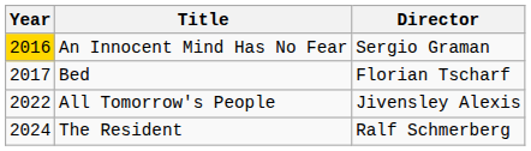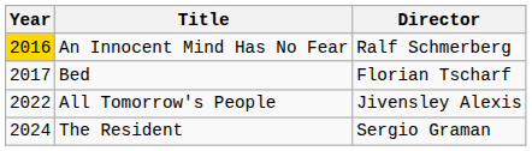 <table class="wikitable">
 <tr>
 <th>Year</th>
 <th>Title</th>
 <th>Director</th>
 </tr>
 <tr>
 <td style="background: gold;">2016</td>
 <td>An Innocent Mind Has No Fear</td>
-<td>Sergio Graman</td>
+<td>Ralf Schmerberg</td>
 </tr>
 <tr>
 <td>2017</td>
 <td>Bed</td>
 <td>Florian Tscharf</td>
 </tr>
 <tr>
 <td>2022</td>
 <td>All Tomorrow's People</td>
 <td>Jivensley Alexis</td>
 </tr>
 <tr>
 <td>2024</td>
 <td>The Resident</td>
-<td>Ralf Schmerberg</td>
+<td>Sergio Graman</td>
 </tr>
 </table>
